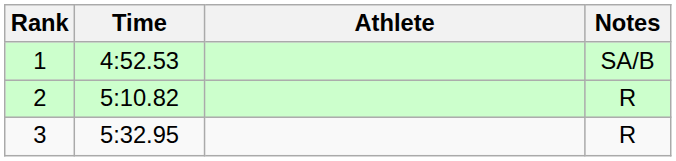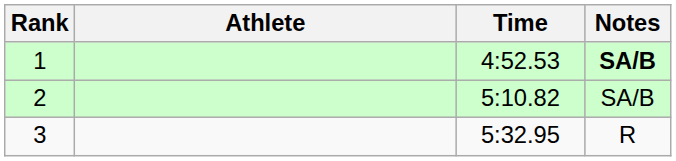 <table class=wikitable style="text-align:center">
 <tr>
 <th width=40>Rank</th>
+<th width=250>Athlete</th>
 <th width=80>Time</th>
-<th width=250>Athlete</th>
 <th width=50>Notes</th>
 </tr>
 <tr bgcolor="ccffcc">
 <td>1</td>
+<td align=left></td>
 <td>4:52.53</td>
-<td align=left></td>
-<td>SA/B</td>
+<td><strong>SA/B</strong></td>
 </tr>
 <tr bgcolor="ccffcc">
 <td>2</td>
+<td align=left></td>
 <td>5:10.82</td>
-<td align=left></td>
-<td>R</td>
+<td>SA/B</td>
 </tr>
 <tr>
 <td>3</td>
+<td align=left></td>
 <td>5:32.95</td>
-<td align=left></td>
 <td>R</td>
 </tr>
 </table>
